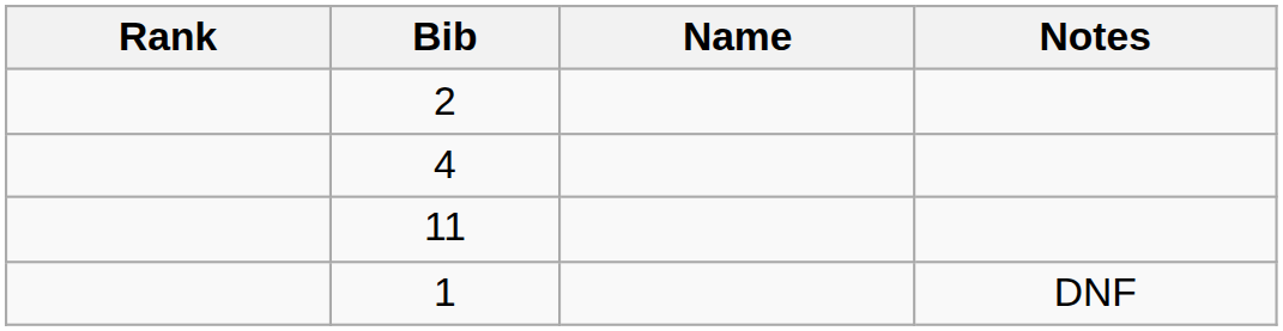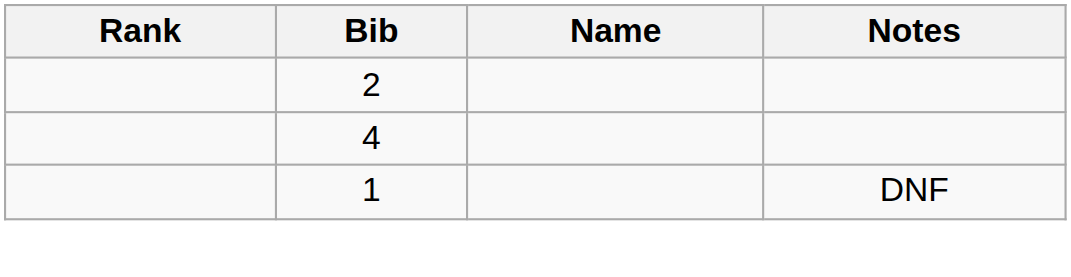 <table class="wikitable" style="text-align:center;" width=40%>
 <tr>
 <th>Rank</th>
 <th>Bib</th>
 <th>Name</th>
 <th>Notes</th>
 </tr>
 <tr>
 <td></td>
 <td>2</td>
 <td align=left></td>
 <td></td>
 </tr>
 <tr>
 <td></td>
 <td>4</td>
 <td align=left></td>
 <td></td>
 </tr>
 <tr>
 <td></td>
-<td>11</td>
-<td align=left></td>
-<td></td>
-</tr>
-<tr>
-<td></td>
 <td>1</td>
 <td align=left></td>
 <td>DNF</td>
 </tr>
 </table>
